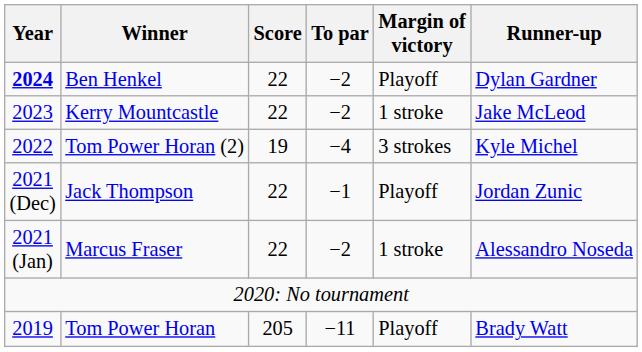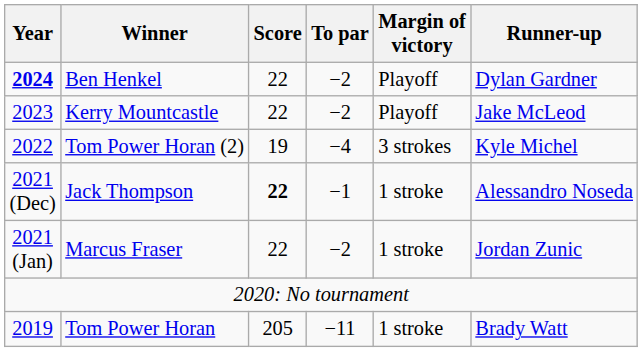 <table class=wikitable style="font-size:95%">
 <tr>
 <th>Year</th>
 <th>Winner</th>
 <th>Score</th>
 <th>To par</th>
 <th>Margin of<br>victory</th>
 <th>Runner-up</th>
 </tr>
 <tr>
 <td align=center><strong><a href='#'>2024</a></strong></td>
 <td> <a href='#'>Ben Henkel</a></td>
 <td align=center>22</td>
 <td align=center>−2</td>
 <td>Playoff</td>
 <td> <a href='#'>Dylan Gardner</a></td>
 </tr>
 <tr>
 <td align=center><a href='#'>2023</a></td>
 <td> <a href='#'>Kerry Mountcastle</a></td>
 <td align=center>22</td>
 <td align=center>−2</td>
-<td>1 stroke</td>
+<td>Playoff</td>
 <td> <a href='#'>Jake McLeod</a></td>
 </tr>
 <tr>
 <td align=center><a href='#'>2022</a></td>
 <td> <a href='#'>Tom Power Horan</a> (2)</td>
 <td align=center>19</td>
 <td align=center>−4</td>
 <td>3 strokes</td>
 <td> <a href='#'>Kyle Michel</a></td>
 </tr>
 <tr>
 <td align=center><a href='#'>2021</a><br>(Dec)</td>
 <td> <a href='#'>Jack Thompson</a></td>
-<td align=center>22</td>
+<td align=center><strong>22</strong></td>
 <td align=center>−1</td>
-<td>Playoff</td>
-<td> <a href='#'>Jordan Zunic</a></td>
+<td>1 stroke</td>
+<td> <a href='#'>Alessandro Noseda</a></td>
 </tr>
 <tr>
 <td align=center><a href='#'>2021</a><br>(Jan)</td>
 <td> <a href='#'>Marcus Fraser</a></td>
 <td align=center>22</td>
 <td align=center>−2</td>
 <td>1 stroke</td>
-<td> <a href='#'>Alessandro Noseda</a></td>
+<td> <a href='#'>Jordan Zunic</a></td>
 </tr>
 <tr>
 <td colspan=6 align=center><em>2020: No tournament</em></td>
 </tr>
 <tr>
 <td align=center><a href='#'>2019</a></td>
 <td> <a href='#'>Tom Power Horan</a></td>
 <td align=center>205</td>
 <td align=center>−11</td>
-<td>Playoff</td>
+<td>1 stroke</td>
 <td> <a href='#'>Brady Watt</a></td>
 </tr>
 </table>
